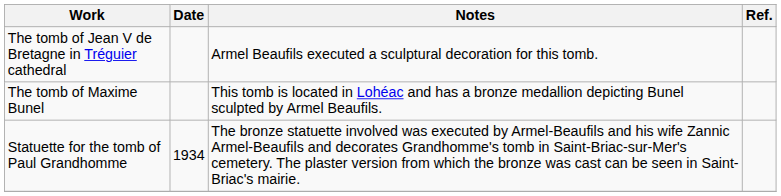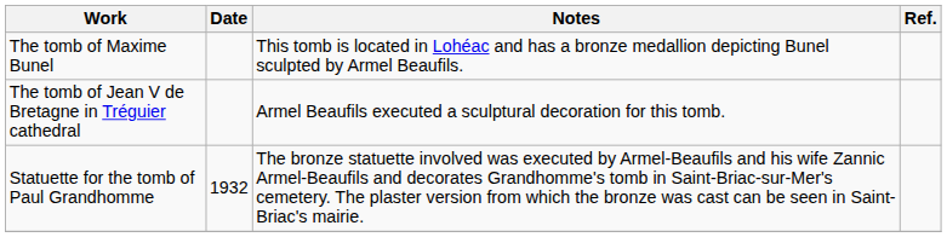 <table class="wikitable sortable" style="font-size:100%">
 <tr>
 <th scope="col">Work</th>
 <th scope="col">Date</th>
 <th scope="col" class="unsortable">Notes</th>
 <th scope="col" class="unsortable">Ref.</th>
 </tr>
 <tr>
+<td>The tomb of Maxime Bunel</td>
+<td></td>
+<td>This tomb is located in <a href='#'>Lohéac</a> and has a bronze medallion depicting Bunel sculpted by Armel Beaufils.</td>
+<td></td>
+</tr>
+<tr>
 <td>The tomb of Jean V de Bretagne in <a href='#'>Tréguier</a> cathedral</td>
 <td></td>
 <td>Armel Beaufils executed a sculptural decoration for this tomb.</td>
 <td></td>
 </tr>
 <tr>
-<td>The tomb of Maxime Bunel</td>
-<td></td>
-<td>This tomb is located in <a href='#'>Lohéac</a> and has a bronze medallion depicting Bunel sculpted by Armel Beaufils.</td>
-<td></td>
-</tr>
-<tr>
 <td>Statuette for the tomb of Paul Grandhomme</td>
-<td>1934</td>
+<td>1932</td>
 <td>The bronze statuette involved was executed by Armel-Beaufils and his wife Zannic Armel-Beaufils and decorates Grandhomme's tomb in Saint-Briac-sur-Mer's cemetery. The plaster version from which the bronze was cast can be seen in Saint-Briac's mairie.</td>
 <td></td>
 </tr>
 <tr>
 </tr>
 </table>
